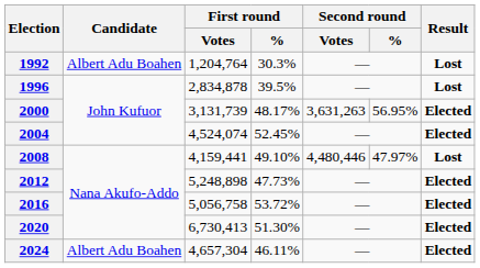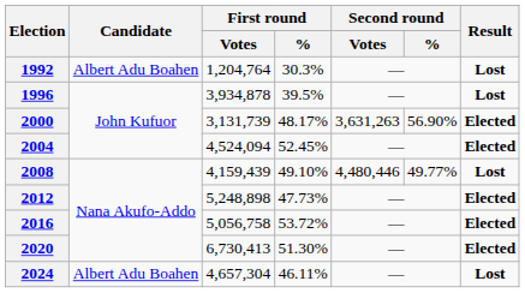 <table class="wikitable" style="text-align:center">
 <tr>
 <th rowspan="2">Election</th>
 <th rowspan="2">Candidate</th>
 <th colspan="2">First round</th>
 <th colspan="2">Second round</th>
 <th rowspan="2">Result</th>
 </tr>
 <tr>
 <th>Votes</th>
 <th>%</th>
 <th>Votes</th>
 <th>%</th>
 </tr>
 <tr>
 <th align="center"><a href='#'>1992</a></th>
 <td align="center"><a href='#'>Albert Adu Boahen</a></td>
 <td align="center">1,204,764</td>
 <td align="center">30.3%</td>
 <td colspan="2">—</td>
 <td><strong>Lost</strong> </td>
 </tr>
 <tr>
 <th align="center"><a href='#'>1996</a></th>
 <td rowspan="3"><a href='#'>John Kufuor</a></td>
-<td align="center">2,834,878</td>
+<td align="center">3,934,878</td>
 <td align="center">39.5%</td>
 <td colspan="2">—</td>
 <td><strong>Lost</strong> </td>
 </tr>
 <tr>
 <th align="center"><a href='#'>2000</a></th>
 <td align="center">3,131,739</td>
 <td align="center">48.17%</td>
 <td>3,631,263</td>
-<td>56.95%</td>
+<td>56.90%</td>
 <td><strong>Elected</strong> </td>
 </tr>
 <tr>
 <th align="center"><a href='#'>2004</a></th>
-<td align="center">4,524,074</td>
+<td align="center">4,524,094</td>
 <td align="center">52.45%</td>
 <td colspan="2">—</td>
 <td><strong>Elected</strong> </td>
 </tr>
 <tr>
 <th align="center"><a href='#'>2008</a></th>
 <td rowspan="4"><a href='#'>Nana Akufo-Addo</a></td>
-<td align="center">4,159,441</td>
+<td align="center">4,159,439</td>
 <td align="center">49.10%</td>
 <td>4,480,446</td>
-<td>47.97%</td>
+<td>49.77%</td>
 <td><strong>Lost</strong> </td>
 </tr>
 <tr>
 <th align="center"><a href='#'>2012</a></th>
 <td align="center">5,248,898</td>
 <td align="center">47.73%</td>
 <td colspan="2">—</td>
 <td><strong>Elected</strong> </td>
 </tr>
 <tr>
 <th align="center"><a href='#'>2016</a></th>
 <td align="center">5,056,758</td>
 <td align="center">53.72%</td>
 <td colspan="2">—</td>
 <td><strong>Elected</strong> </td>
 </tr>
 <tr>
 <th align="center"><a href='#'>2020</a></th>
 <td align="center">6,730,413</td>
 <td align="center">51.30%</td>
 <td colspan="2">—</td>
 <td><strong>Elected</strong> </td>
 </tr>
 <tr>
 <th align="center"><a href='#'>2024</a></th>
 <td align="center"><a href='#'>Albert Adu Boahen</a></td>
 <td align="center">4,657,304</td>
 <td align="center">46.11%</td>
 <td colspan="2">—</td>
-<td><strong>Elected</strong> </td>
+<td><strong>Lost</strong> </td>
 </tr>
 </table>
